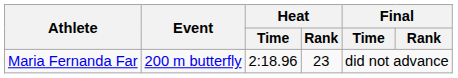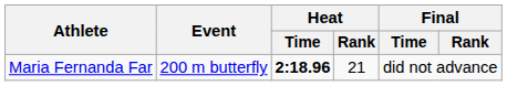 <table class=wikitable style="font-size:90%">
 <tr>
 <th rowspan=2>Athlete</th>
 <th rowspan=2>Event</th>
 <th colspan="2">Heat</th>
 <th colspan="2">Final</th>
 </tr>
 <tr style="font-size:95%">
 <th>Time</th>
 <th>Rank</th>
 <th>Time</th>
 <th>Rank</th>
 </tr>
 <tr align=center>
 <td align=left><a href='#'>Maria Fernanda Far</a></td>
 <td align=left><a href='#'>200 m butterfly</a></td>
-<td>2:18.96</td>
-<td>23</td>
+<td><strong>2:18.96</strong></td>
+<td>21</td>
 <td colspan=2>did not advance</td>
 </tr>
 </table>
